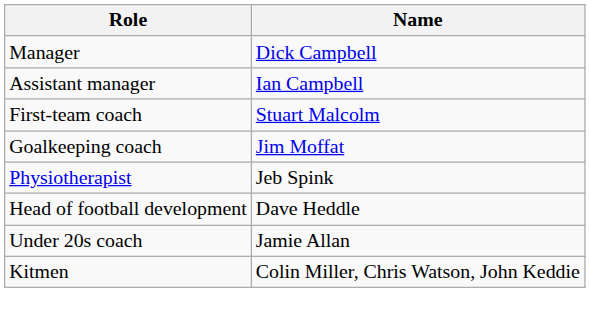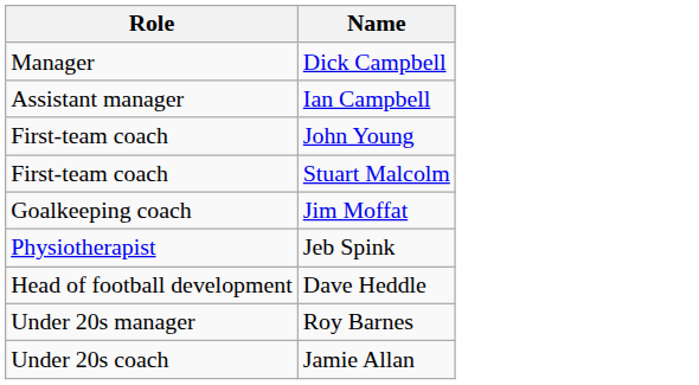 <table class="wikitable">
 <tr>
 <th>Role</th>
 <th>Name</th>
 </tr>
 <tr>
 <td>Manager</td>
 <td> <a href='#'>Dick Campbell</a></td>
 </tr>
 <tr>
 <td>Assistant manager</td>
 <td> <a href='#'>Ian Campbell</a></td>
+</tr>
+<tr>
+<td>First-team coach</td>
+<td> <a href='#'>John Young</a></td>
 </tr>
 <tr>
 <td>First-team coach</td>
 <td> <a href='#'>Stuart Malcolm</a></td>
 </tr>
 <tr>
 <td>Goalkeeping coach</td>
 <td> <a href='#'>Jim Moffat</a></td>
 </tr>
 <tr>
 <td><a href='#'>Physiotherapist</a></td>
 <td> Jeb Spink</td>
 </tr>
 <tr>
 <td>Head of football development</td>
 <td> Dave Heddle</td>
 </tr>
 <tr>
+<td>Under 20s manager</td>
+<td> Roy Barnes</td>
+</tr>
+<tr>
 <td>Under 20s coach</td>
 <td> Jamie Allan</td>
 </tr>
-<tr>
-<td>Kitmen</td>
-<td> Colin Miller, Chris Watson, John Keddie</td>
-</tr>
 </table>
